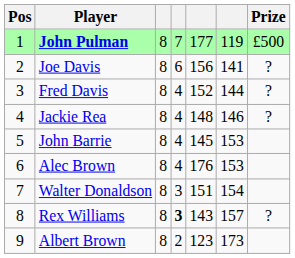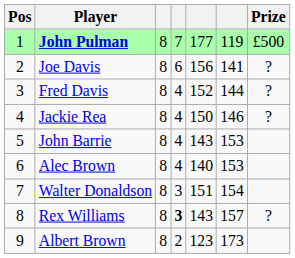 <table class="wikitable" style="text-align: center;">
 <tr>
 <th>Pos</th>
 <th>Player</th>
 <th></th>
 <th></th>
 <th></th>
 <th></th>
 <th>Prize</th>
 </tr>
 <tr style="background:#aaffaa;">
 <td>1</td>
 <td align=left> <strong><a href='#'>John Pulman</a></strong></td>
 <td>8</td>
 <td>7</td>
 <td>177</td>
 <td>119</td>
 <td>£500</td>
 </tr>
 <tr>
 <td>2</td>
 <td align=left> <a href='#'>Joe Davis</a></td>
 <td>8</td>
 <td>6</td>
 <td>156</td>
 <td>141</td>
 <td>?</td>
 </tr>
 <tr>
 <td>3</td>
 <td align=left> <a href='#'>Fred Davis</a></td>
 <td>8</td>
 <td>4</td>
 <td>152</td>
 <td>144</td>
 <td>?</td>
 </tr>
 <tr>
 <td>4</td>
 <td align=left> <a href='#'>Jackie Rea</a></td>
 <td>8</td>
 <td>4</td>
-<td>148</td>
+<td>150</td>
 <td>146</td>
 <td>?</td>
 </tr>
 <tr>
 <td>5</td>
 <td align=left> <a href='#'>John Barrie</a></td>
 <td>8</td>
 <td>4</td>
-<td>145</td>
+<td>143</td>
 <td>153</td>
 <td></td>
 </tr>
 <tr>
 <td>6</td>
 <td align=left> <a href='#'>Alec Brown</a></td>
 <td>8</td>
 <td>4</td>
-<td>176</td>
+<td>140</td>
 <td>153</td>
 <td></td>
 </tr>
 <tr>
 <td>7</td>
 <td align=left> <a href='#'>Walter Donaldson</a></td>
 <td>8</td>
 <td>3</td>
 <td>151</td>
 <td>154</td>
 <td></td>
 </tr>
 <tr>
 <td>8</td>
 <td align=left> <a href='#'>Rex Williams</a></td>
 <td>8</td>
 <td><strong>3</strong></td>
 <td>143</td>
 <td>157</td>
 <td>?</td>
 </tr>
 <tr>
 <td>9</td>
 <td align=left> <a href='#'>Albert Brown</a></td>
 <td>8</td>
 <td>2</td>
 <td>123</td>
 <td>173</td>
 <td></td>
 </tr>
 </table>
